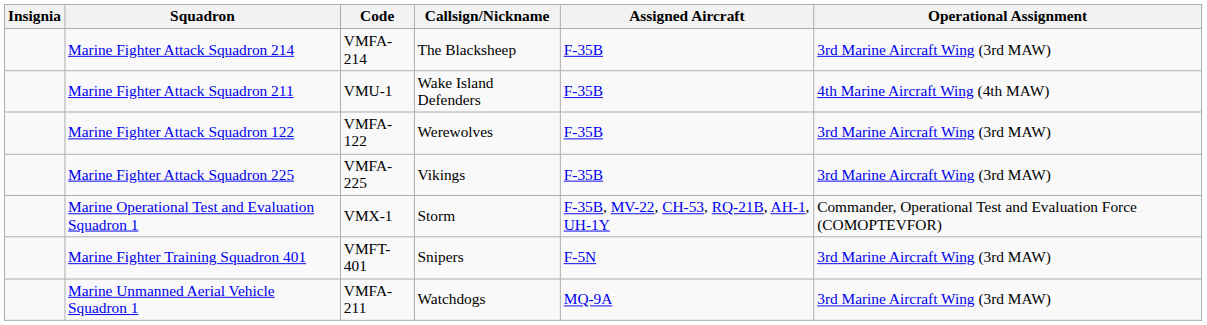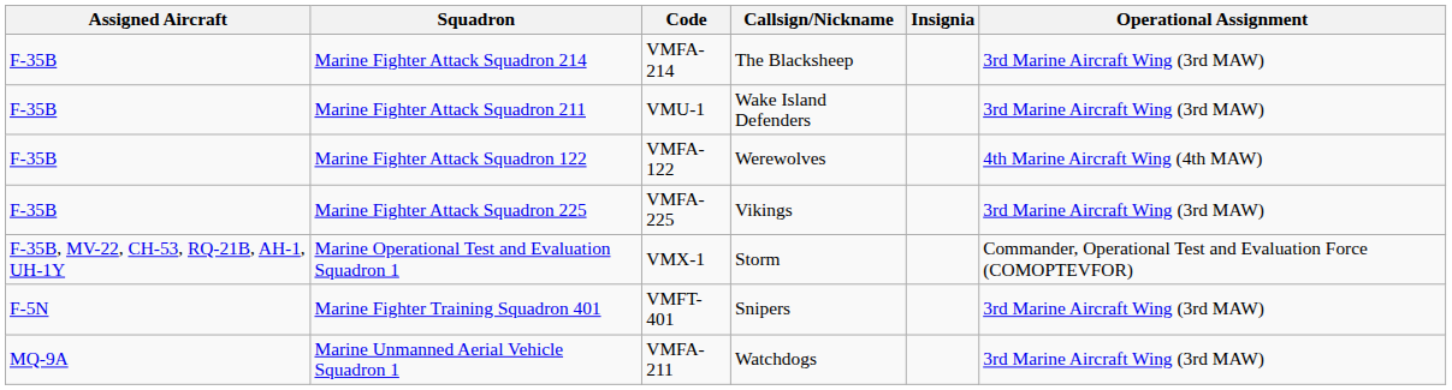 <table class="wikitable sortable">
 <tr>
-<th>Insignia</th>
+<th>Assigned Aircraft</th>
 <th>Squadron</th>
 <th>Code</th>
 <th>Callsign/Nickname</th>
-<th>Assigned Aircraft</th>
+<th>Insignia</th>
 <th>Operational Assignment</th>
 </tr>
 <tr>
-<td></td>
+<td><a href='#'>F-35B</a></td>
 <td><a href='#'>Marine Fighter Attack Squadron 214</a></td>
 <td>VMFA-214</td>
 <td>The Blacksheep</td>
-<td><a href='#'>F-35B</a></td>
+<td></td>
 <td><a href='#'>3rd Marine Aircraft Wing</a> (3rd MAW)</td>
 </tr>
 <tr>
-<td></td>
+<td><a href='#'>F-35B</a></td>
 <td><a href='#'>Marine Fighter Attack Squadron 211</a></td>
 <td>VMU-1</td>
 <td>Wake Island Defenders</td>
+<td></td>
+<td><a href='#'>3rd Marine Aircraft Wing</a> (3rd MAW)</td>
+</tr>
+<tr>
 <td><a href='#'>F-35B</a></td>
+<td><a href='#'>Marine Fighter Attack Squadron 122</a></td>
+<td>VMFA-122</td>
+<td>Werewolves</td>
+<td></td>
 <td><a href='#'>4th Marine Aircraft Wing</a> (4th MAW)</td>
 </tr>
 <tr>
+<td><a href='#'>F-35B</a></td>
+<td><a href='#'>Marine Fighter Attack Squadron 225</a></td>
+<td>VMFA-225</td>
+<td>Vikings</td>
 <td></td>
-<td><a href='#'>Marine Fighter Attack Squadron 122</a></td>
-<td>VMFA-122</td>
-<td>Werewolves</td>
-<td><a href='#'>F-35B</a></td>
 <td><a href='#'>3rd Marine Aircraft Wing</a> (3rd MAW)</td>
 </tr>
 <tr>
+<td><a href='#'>F-35B</a>, <a href='#'>MV-22</a>, <a href='#'>CH-53</a>, <a href='#'>RQ-21B</a>, <a href='#'>AH-1</a>, <a href='#'>UH-1Y</a></td>
+<td><a href='#'>Marine Operational Test and Evaluation Squadron 1</a></td>
+<td>VMX-1</td>
+<td>Storm</td>
 <td></td>
-<td><a href='#'>Marine Fighter Attack Squadron 225</a></td>
-<td>VMFA-225</td>
-<td>Vikings</td>
-<td><a href='#'>F-35B</a></td>
+<td>Commander, Operational Test and Evaluation Force (COMOPTEVFOR)</td>
+</tr>
+<tr>
+<td><a href='#'>F-5N</a></td>
+<td><a href='#'>Marine Fighter Training Squadron 401</a></td>
+<td>VMFT-401</td>
+<td>Snipers</td>
+<td></td>
 <td><a href='#'>3rd Marine Aircraft Wing</a> (3rd MAW)</td>
 </tr>
 <tr>
-<td></td>
-<td><a href='#'>Marine Operational Test and Evaluation Squadron 1</a></td>
-<td>VMX-1</td>
-<td>Storm</td>
-<td><a href='#'>F-35B</a>, <a href='#'>MV-22</a>, <a href='#'>CH-53</a>, <a href='#'>RQ-21B</a>, <a href='#'>AH-1</a>, <a href='#'>UH-1Y</a></td>
-<td>Commander, Operational Test and Evaluation Force (COMOPTEVFOR)</td>
-</tr>
-<tr>
-<td></td>
-<td><a href='#'>Marine Fighter Training Squadron 401</a></td>
-<td>VMFT-401</td>
-<td>Snipers</td>
-<td><a href='#'>F-5N</a></td>
-<td><a href='#'>3rd Marine Aircraft Wing</a> (3rd MAW)</td>
-</tr>
-<tr>
-<td></td>
+<td><a href='#'>MQ-9A</a></td>
 <td><a href='#'>Marine Unmanned Aerial Vehicle Squadron 1</a></td>
 <td>VMFA-211</td>
 <td>Watchdogs</td>
-<td><a href='#'>MQ-9A</a></td>
+<td></td>
 <td><a href='#'>3rd Marine Aircraft Wing</a> (3rd MAW)</td>
 </tr>
 </table>
